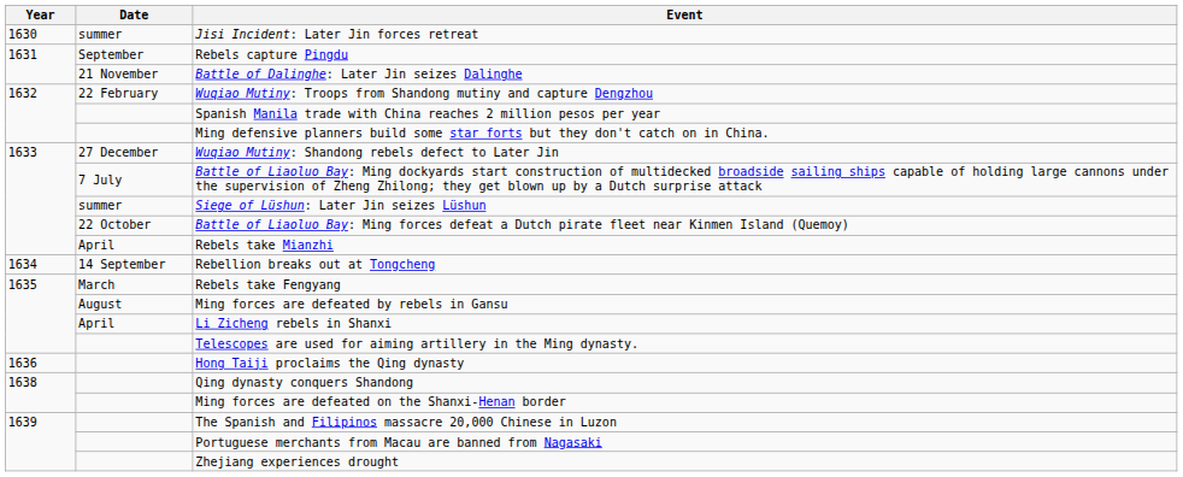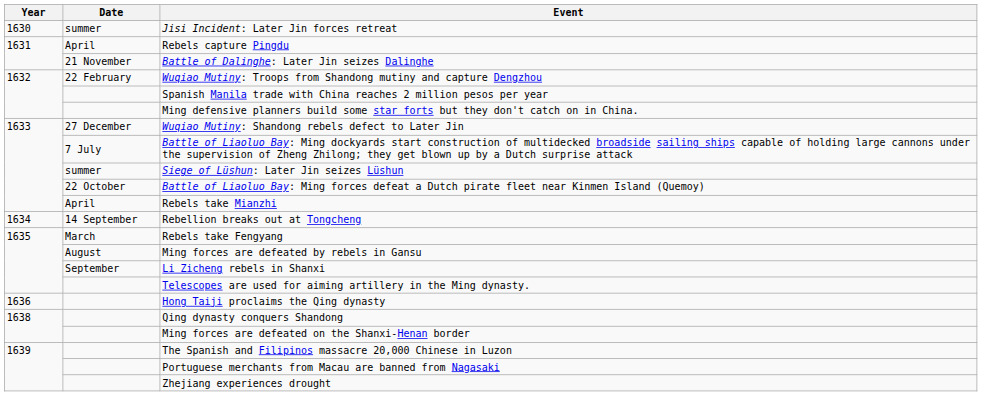 <table class="wikitable" width="100%">
 <tr>
 <th style="width:6%">Year</th>
 <th style="width:10%">Date</th>
 <th>Event</th>
 </tr>
 <tr>
 <td>1630</td>
 <td>summer</td>
 <td><em>Jisi Incident</em>: Later Jin forces retreat</td>
 </tr>
 <tr>
 <td rowspan="2" valign="top">1631</td>
-<td>September</td>
+<td>April</td>
 <td>Rebels capture <a href='#'>Pingdu</a></td>
 </tr>
 <tr>
 <td>21 November</td>
 <td><em><a href='#'>Battle of Dalinghe</a></em>: Later Jin seizes <a href='#'>Dalinghe</a></td>
 </tr>
 <tr>
 <td rowspan="3" valign="top">1632</td>
 <td>22 February</td>
 <td><em><a href='#'>Wuqiao Mutiny</a></em>: Troops from Shandong mutiny  and capture <a href='#'>Dengzhou</a></td>
 </tr>
 <tr>
 <td></td>
 <td>Spanish <a href='#'>Manila</a> trade with China reaches 2 million pesos per year</td>
 </tr>
 <tr>
 <td></td>
 <td>Ming defensive planners build some <a href='#'>star forts</a> but they don't catch on in China.</td>
 </tr>
 <tr>
 <td rowspan="5" valign="top">1633</td>
 <td>27 December</td>
 <td><em><a href='#'>Wuqiao Mutiny</a></em>: Shandong rebels defect to Later Jin</td>
 </tr>
 <tr>
 <td>7 July</td>
 <td><em><a href='#'>Battle of Liaoluo Bay</a></em>: Ming dockyards start construction of multidecked <a href='#'>broadside</a> <a href='#'>sailing ships</a> capable of holding large cannons under the supervision of Zheng Zhilong; they get blown up by a Dutch surprise attack</td>
 </tr>
 <tr>
 <td>summer</td>
 <td><em><a href='#'>Siege of Lüshun</a></em>: Later Jin seizes <a href='#'>Lüshun</a></td>
 </tr>
 <tr>
 <td>22 October</td>
 <td><em><a href='#'>Battle of Liaoluo Bay</a></em>: Ming forces defeat a Dutch pirate fleet near Kinmen Island (Quemoy)</td>
 </tr>
 <tr>
 <td>April</td>
 <td>Rebels take <a href='#'>Mianzhi</a></td>
 </tr>
 <tr>
 <td>1634</td>
 <td>14 September</td>
 <td>Rebellion breaks out at <a href='#'>Tongcheng</a></td>
 </tr>
 <tr>
 <td rowspan="4" valign="top">1635</td>
 <td>March</td>
 <td>Rebels take Fengyang</td>
 </tr>
 <tr>
 <td>August</td>
 <td>Ming forces are defeated by rebels in Gansu</td>
 </tr>
 <tr>
-<td>April</td>
+<td>September</td>
 <td><a href='#'>Li Zicheng</a> rebels in Shanxi</td>
 </tr>
 <tr>
 <td></td>
 <td><a href='#'>Telescopes</a> are used for aiming artillery in the Ming dynasty.</td>
 </tr>
 <tr>
 <td>1636</td>
 <td></td>
 <td><a href='#'>Hong Taiji</a> proclaims the Qing dynasty</td>
 </tr>
 <tr>
 <td rowspan="2" valign="top">1638</td>
 <td></td>
 <td>Qing dynasty conquers Shandong</td>
 </tr>
 <tr>
 <td></td>
 <td>Ming forces are defeated on the Shanxi-<a href='#'>Henan</a> border</td>
 </tr>
 <tr>
 <td rowspan="3" valign="top">1639</td>
 <td></td>
 <td>The Spanish and <a href='#'>Filipinos</a> massacre 20,000 Chinese in Luzon</td>
 </tr>
 <tr>
 <td></td>
 <td>Portuguese merchants from Macau are banned from <a href='#'>Nagasaki</a></td>
 </tr>
 <tr>
 <td></td>
 <td>Zhejiang experiences drought</td>
 </tr>
 </table>
